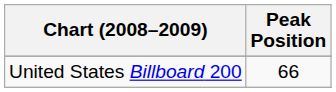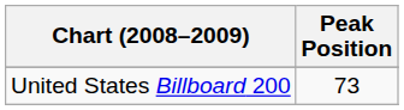 <table class="wikitable sortable">
 <tr>
 <th>Chart (2008–2009)</th>
 <th>Peak <br>Position</th>
 </tr>
 <tr>
 </tr>
 <tr>
 </tr>
 <tr>
 </tr>
 <tr>
 </tr>
 <tr>
 </tr>
 <tr>
 </tr>
 <tr>
 </tr>
 <tr>
 </tr>
 <tr>
 </tr>
 <tr>
 </tr>
 <tr>
 </tr>
 <tr>
 </tr>
 <tr>
 </tr>
 <tr>
 </tr>
 <tr>
 </tr>
 <tr>
 </tr>
 <tr>
 <td align="left">United States <a href='#'><em>Billboard</em> 200</a></td>
-<td align="center">66</td>
+<td align="center">73</td>
 </tr>
 <tr>
 </tr>
 </table>
